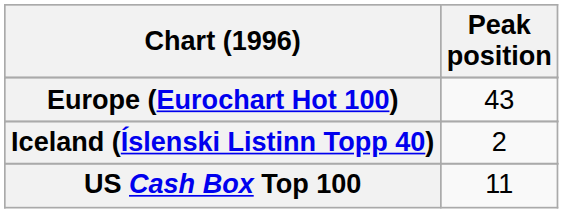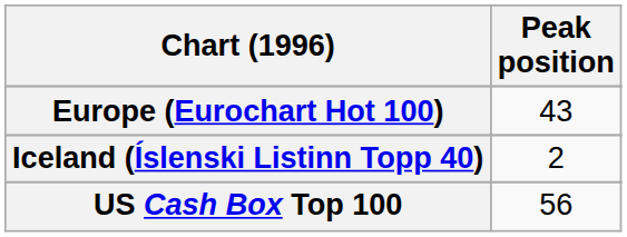 <table class="wikitable sortable plainrowheaders" style="text-align:center">
 <tr>
 <th scope="col">Chart (1996)</th>
 <th scope="col">Peak<br>position</th>
 </tr>
 <tr>
 </tr>
 <tr>
 </tr>
 <tr>
 </tr>
 <tr>
 </tr>
 <tr>
 </tr>
 <tr>
 </tr>
 <tr>
 <th scope="row">Europe (<a href='#'>Eurochart Hot 100</a>)</th>
 <td>43</td>
 </tr>
 <tr>
 </tr>
 <tr>
 </tr>
 <tr>
 <th scope="row">Iceland (<a href='#'>Íslenski Listinn Topp 40</a>)</th>
 <td>2</td>
 </tr>
 <tr>
 </tr>
 <tr>
 </tr>
 <tr>
 </tr>
 <tr>
 </tr>
 <tr>
 </tr>
 <tr>
 </tr>
 <tr>
 </tr>
 <tr>
 </tr>
 <tr>
 </tr>
 <tr>
 </tr>
 <tr>
 </tr>
 <tr>
 </tr>
 <tr>
 </tr>
 <tr>
 </tr>
 <tr>
 <th scope="row">US <em><a href='#'>Cash Box</a></em> Top 100</th>
-<td>11</td>
+<td>56</td>
 </tr>
 </table>
